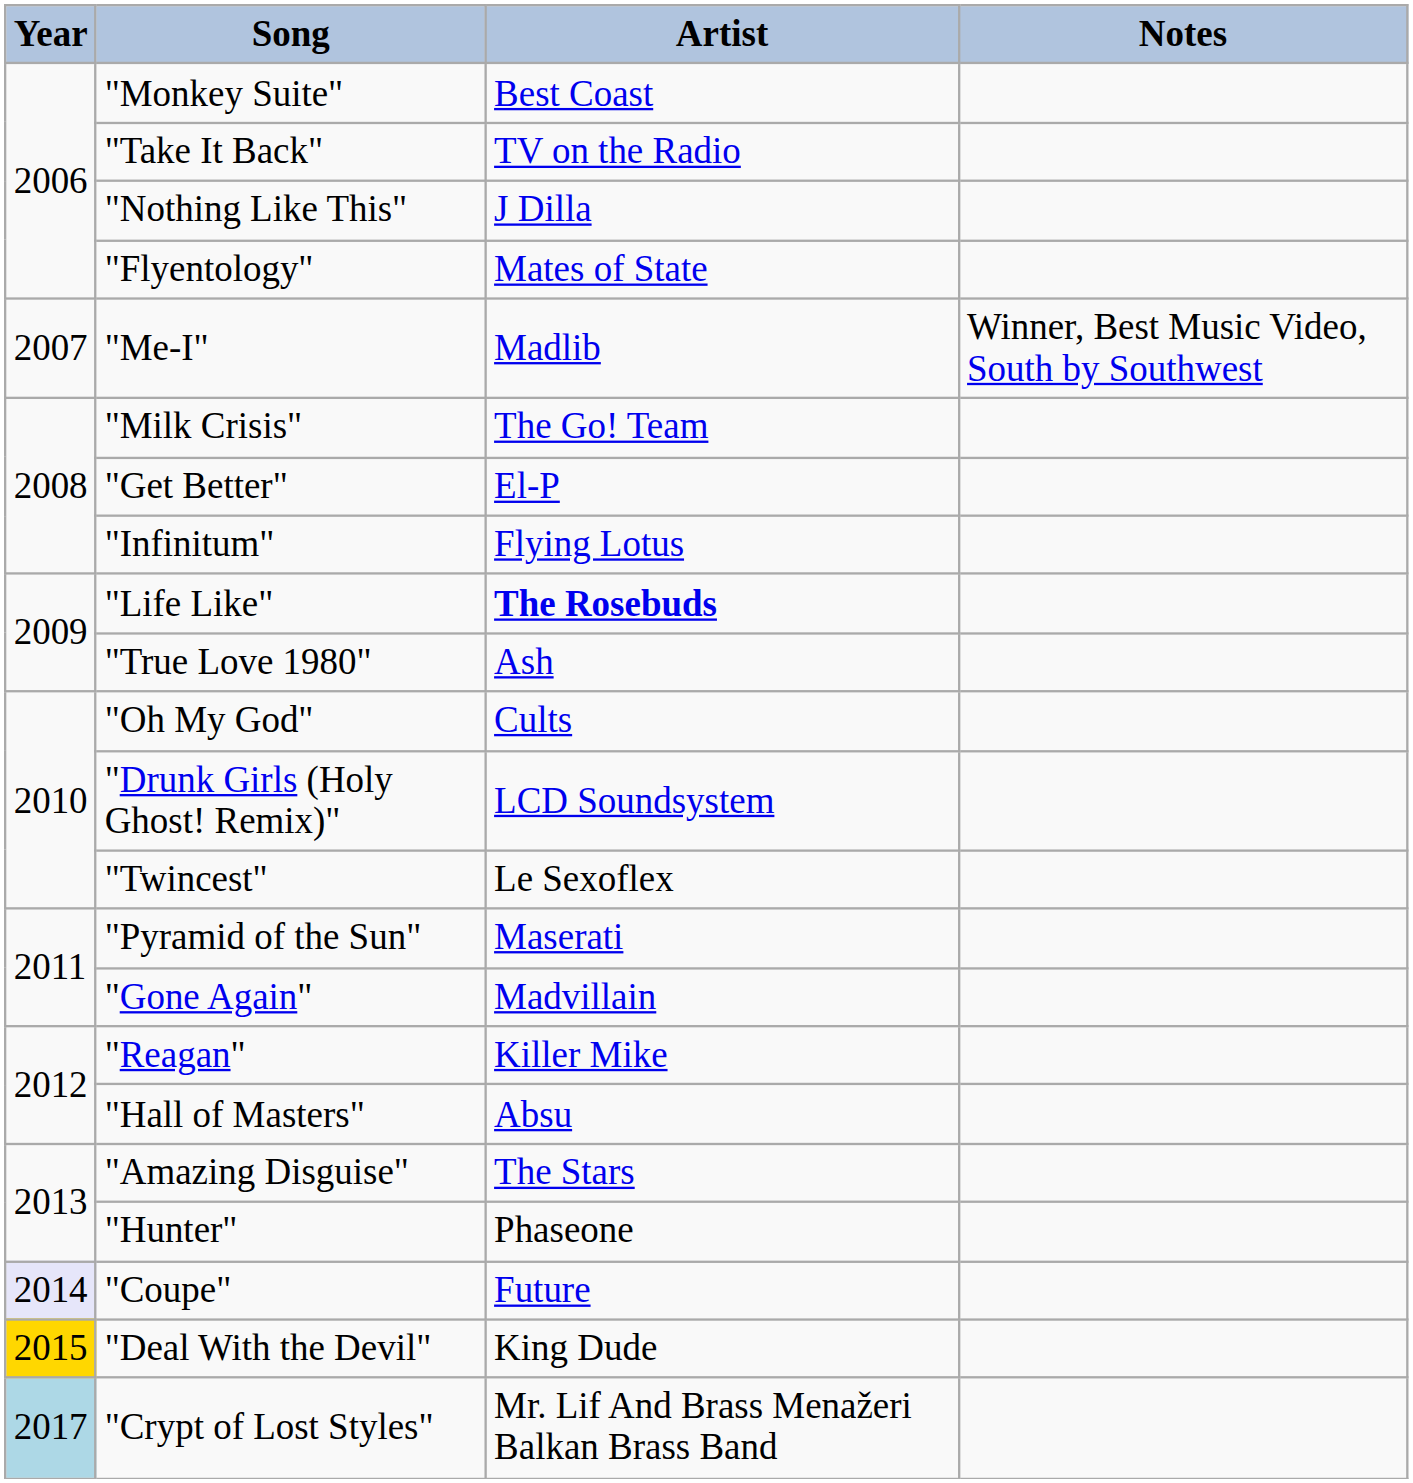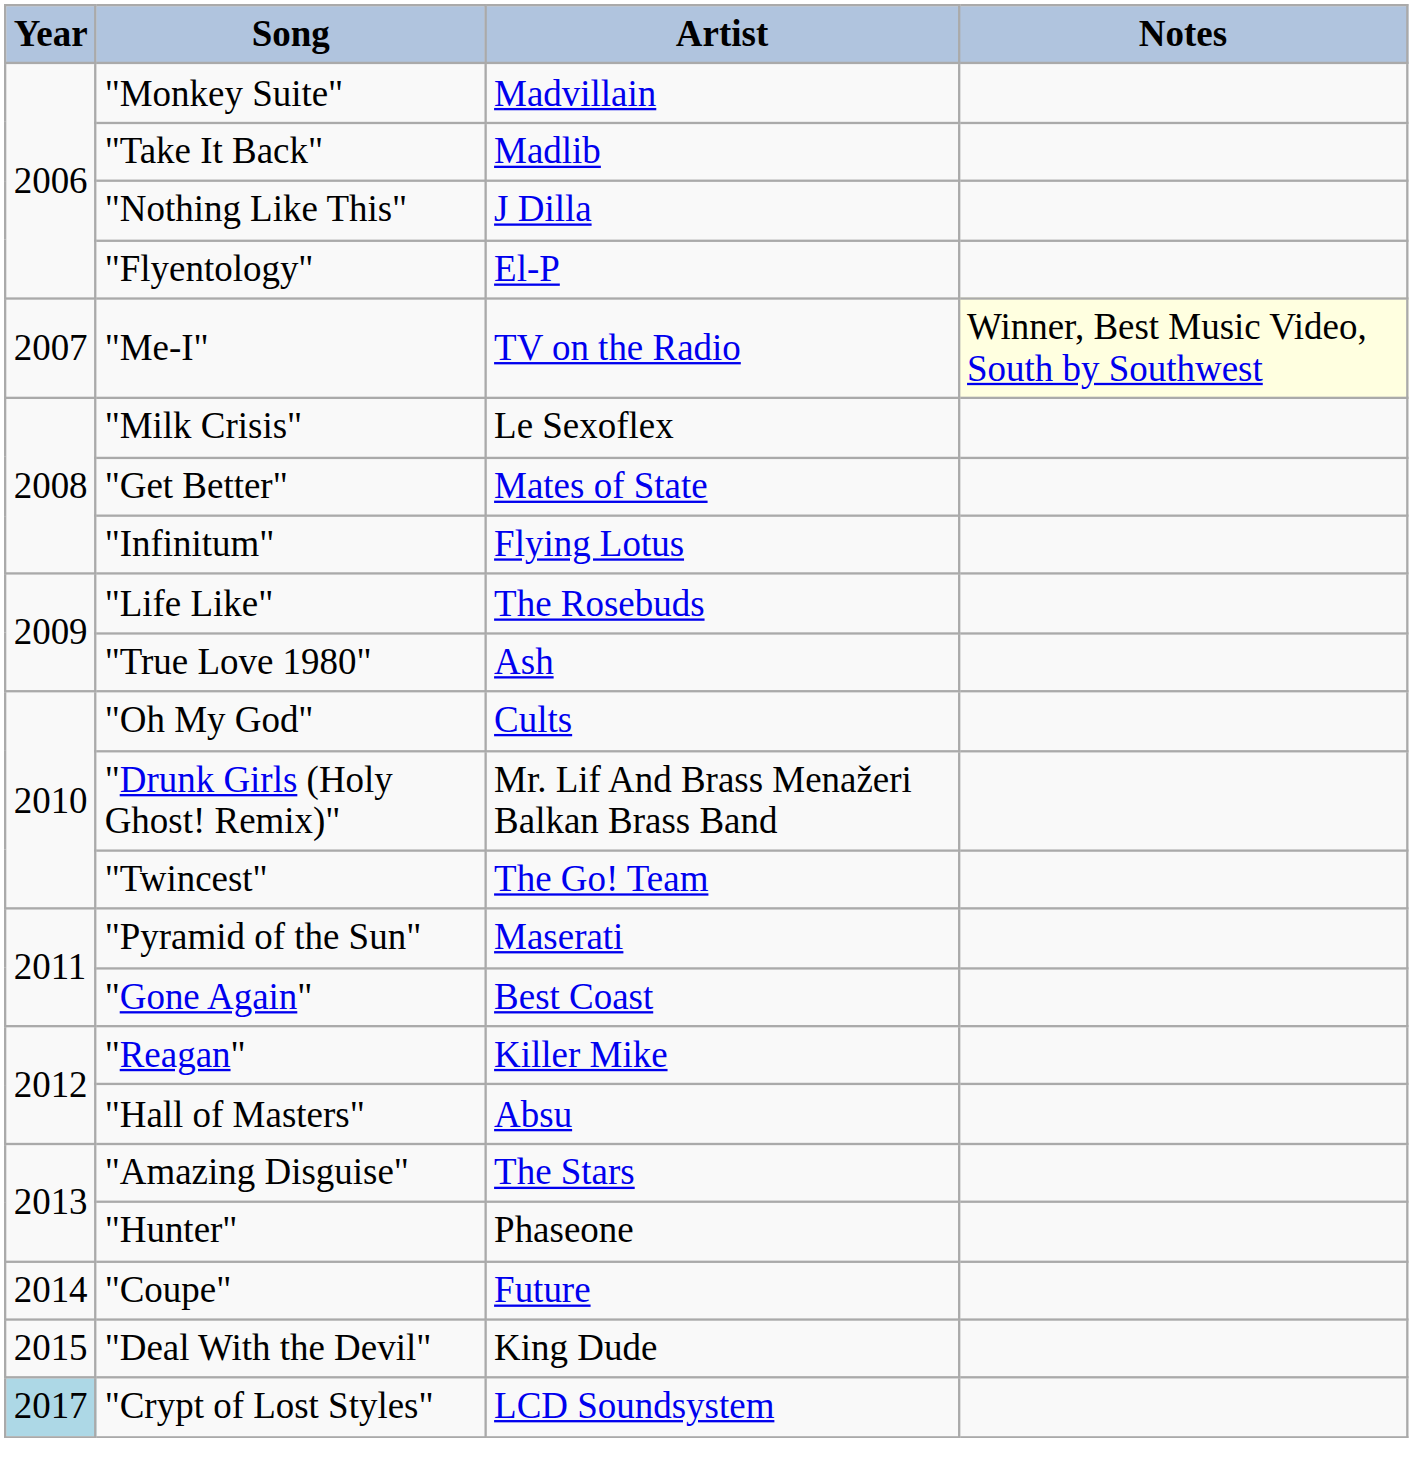 <table class="wikitable">
 <tr>
 <th style="background:#B0C4DE;">Year</th>
 <th style="background:#B0C4DE;">Song</th>
 <th style="background:#B0C4DE;">Artist</th>
 <th style="background:#B0C4DE;">Notes</th>
 </tr>
 <tr>
 <td rowspan="4">2006</td>
 <td>"Monkey Suite"</td>
-<td><a href='#'>Best Coast</a></td>
+<td><a href='#'>Madvillain</a></td>
 <td></td>
 </tr>
 <tr>
 <td>"Take It Back"</td>
-<td><a href='#'>TV on the Radio</a></td>
+<td><a href='#'>Madlib</a></td>
 <td></td>
 </tr>
 <tr>
 <td>"Nothing Like This"</td>
 <td><a href='#'>J Dilla</a></td>
 <td></td>
 </tr>
 <tr>
 <td>"Flyentology"</td>
-<td><a href='#'>Mates of State</a></td>
+<td><a href='#'>El-P</a></td>
 <td></td>
 </tr>
 <tr>
 <td rowspan="1">2007</td>
 <td>"Me-I"</td>
-<td><a href='#'>Madlib</a></td>
-<td>Winner, Best Music Video, <a href='#'>South by Southwest</a></td>
+<td><a href='#'>TV on the Radio</a></td>
+<td style="background: lightyellow;">Winner, Best Music Video, <a href='#'>South by Southwest</a></td>
 </tr>
 <tr>
 <td rowspan="3">2008</td>
 <td>"Milk Crisis"</td>
-<td><a href='#'>The Go! Team</a></td>
+<td>Le Sexoflex</td>
 <td></td>
 </tr>
 <tr>
 <td>"Get Better"</td>
-<td><a href='#'>El-P</a></td>
+<td><a href='#'>Mates of State</a></td>
 <td></td>
 </tr>
 <tr>
 <td>"Infinitum"</td>
 <td><a href='#'>Flying Lotus</a></td>
 <td></td>
 </tr>
 <tr>
 <td rowspan="2">2009</td>
 <td>"Life Like"</td>
-<td><strong><a href='#'>The Rosebuds</a></strong></td>
+<td><a href='#'>The Rosebuds</a></td>
 <td></td>
 </tr>
 <tr>
 <td>"True Love 1980"</td>
 <td><a href='#'>Ash</a></td>
 <td></td>
 </tr>
 <tr>
 <td rowspan="3">2010</td>
 <td>"Oh My God"</td>
 <td><a href='#'>Cults</a></td>
 <td></td>
 </tr>
 <tr>
 <td>"<a href='#'>Drunk Girls</a> (Holy Ghost! Remix)"</td>
-<td><a href='#'>LCD Soundsystem</a></td>
+<td>Mr. Lif And Brass Menažeri Balkan Brass Band</td>
 <td></td>
 </tr>
 <tr>
 <td>"Twincest"</td>
-<td>Le Sexoflex</td>
+<td><a href='#'>The Go! Team</a></td>
 <td></td>
 </tr>
 <tr>
 <td rowspan="2">2011</td>
 <td>"Pyramid of the Sun"</td>
 <td><a href='#'>Maserati</a></td>
 <td></td>
 </tr>
 <tr>
 <td>"<a href='#'>Gone Again</a>"</td>
-<td><a href='#'>Madvillain</a></td>
+<td><a href='#'>Best Coast</a></td>
 <td></td>
 </tr>
 <tr>
 <td rowspan="2">2012</td>
 <td>"<a href='#'>Reagan</a>"</td>
 <td><a href='#'>Killer Mike</a></td>
 <td></td>
 </tr>
 <tr>
 <td>"Hall of Masters"</td>
 <td><a href='#'>Absu</a></td>
 <td></td>
 </tr>
 <tr>
 <td rowspan="2">2013</td>
 <td>"Amazing Disguise"</td>
 <td><a href='#'>The Stars</a></td>
 <td></td>
 </tr>
 <tr>
 <td>"Hunter"</td>
 <td>Phaseone</td>
 <td></td>
 </tr>
 <tr>
-<td rowspan="1" style="background: lavender;">2014</td>
+<td rowspan="1">2014</td>
 <td>"Coupe"</td>
 <td><a href='#'>Future</a></td>
 <td></td>
 </tr>
 <tr>
-<td rowspan="1" style="background: gold;">2015</td>
+<td rowspan="1">2015</td>
 <td>"Deal With the Devil"</td>
 <td>King Dude</td>
 <td></td>
 </tr>
 <tr>
 <td rowspan="1" style="background: lightblue;">2017</td>
 <td>"Crypt of Lost Styles"</td>
-<td>Mr. Lif And Brass Menažeri Balkan Brass Band</td>
+<td><a href='#'>LCD Soundsystem</a></td>
 <td></td>
 </tr>
 </table>
